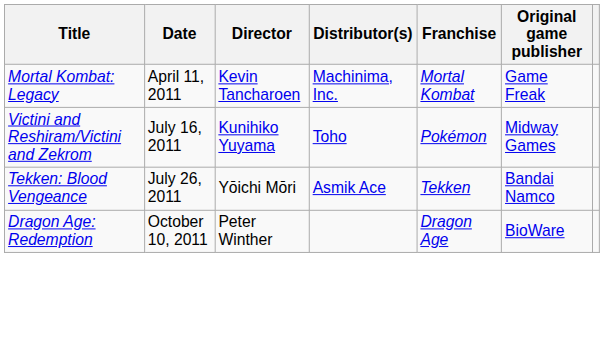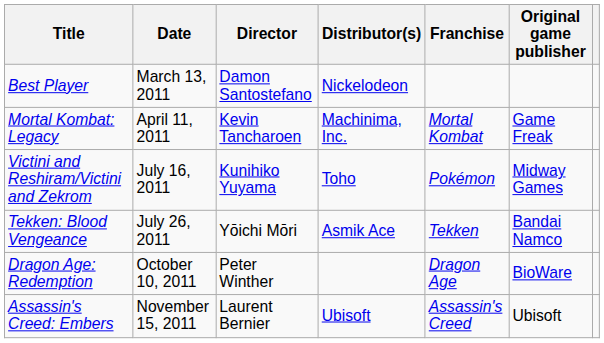 <table class="wikitable sortable">
 <tr>
 <th>Title</th>
 <th>Date</th>
 <th>Director</th>
 <th>Distributor(s)</th>
 <th>Franchise</th>
 <th>Original game publisher</th>
 <th></th>
+</tr>
+<tr>
+<td><em><a href='#'>Best Player</a></em></td>
+<td>March 13, 2011</td>
+<td><a href='#'>Damon Santostefano</a></td>
+<td><a href='#'>Nickelodeon</a></td>
+<td></td>
+<td></td>
+<td style="text-align:center;"></td>
 </tr>
 <tr>
 <td><em><a href='#'>Mortal Kombat: Legacy</a></em></td>
 <td>April 11, 2011</td>
 <td><a href='#'>Kevin Tancharoen</a></td>
 <td><a href='#'>Machinima, Inc.</a></td>
 <td><em><a href='#'>Mortal Kombat</a></em></td>
 <td><a href='#'>Game Freak</a></td>
 <td style="text-align:center;"></td>
 </tr>
 <tr>
 <td><em><a href='#'>Victini and Reshiram/Victini and Zekrom</a></em></td>
 <td>July 16, 2011</td>
 <td><a href='#'>Kunihiko Yuyama</a></td>
 <td><a href='#'>Toho</a></td>
 <td><em><a href='#'>Pokémon</a></em></td>
 <td><a href='#'>Midway Games</a></td>
 <td style="text-align:center;"></td>
 </tr>
 <tr>
 <td><em><a href='#'>Tekken: Blood Vengeance</a></em></td>
 <td>July 26, 2011</td>
 <td>Yōichi Mōri</td>
 <td><a href='#'>Asmik Ace</a></td>
 <td><em><a href='#'>Tekken</a></em></td>
 <td><a href='#'>Bandai Namco</a></td>
 <td style="text-align:center;"></td>
 </tr>
 <tr>
 <td><em><a href='#'>Dragon Age: Redemption</a></em></td>
 <td>October 10, 2011</td>
 <td>Peter Winther</td>
 <td></td>
 <td><em><a href='#'>Dragon Age</a></em></td>
 <td><a href='#'>BioWare</a></td>
 <td style="text-align:center;"></td>
 </tr>
+<tr>
+<td><em><a href='#'>Assassin's Creed: Embers</a></em></td>
+<td>November 15, 2011</td>
+<td>Laurent Bernier</td>
+<td><a href='#'>Ubisoft</a></td>
+<td><em><a href='#'>Assassin's Creed</a></em></td>
+<td>Ubisoft</td>
+<td style="text-align:center;"></td>
+</tr>
 </table>
